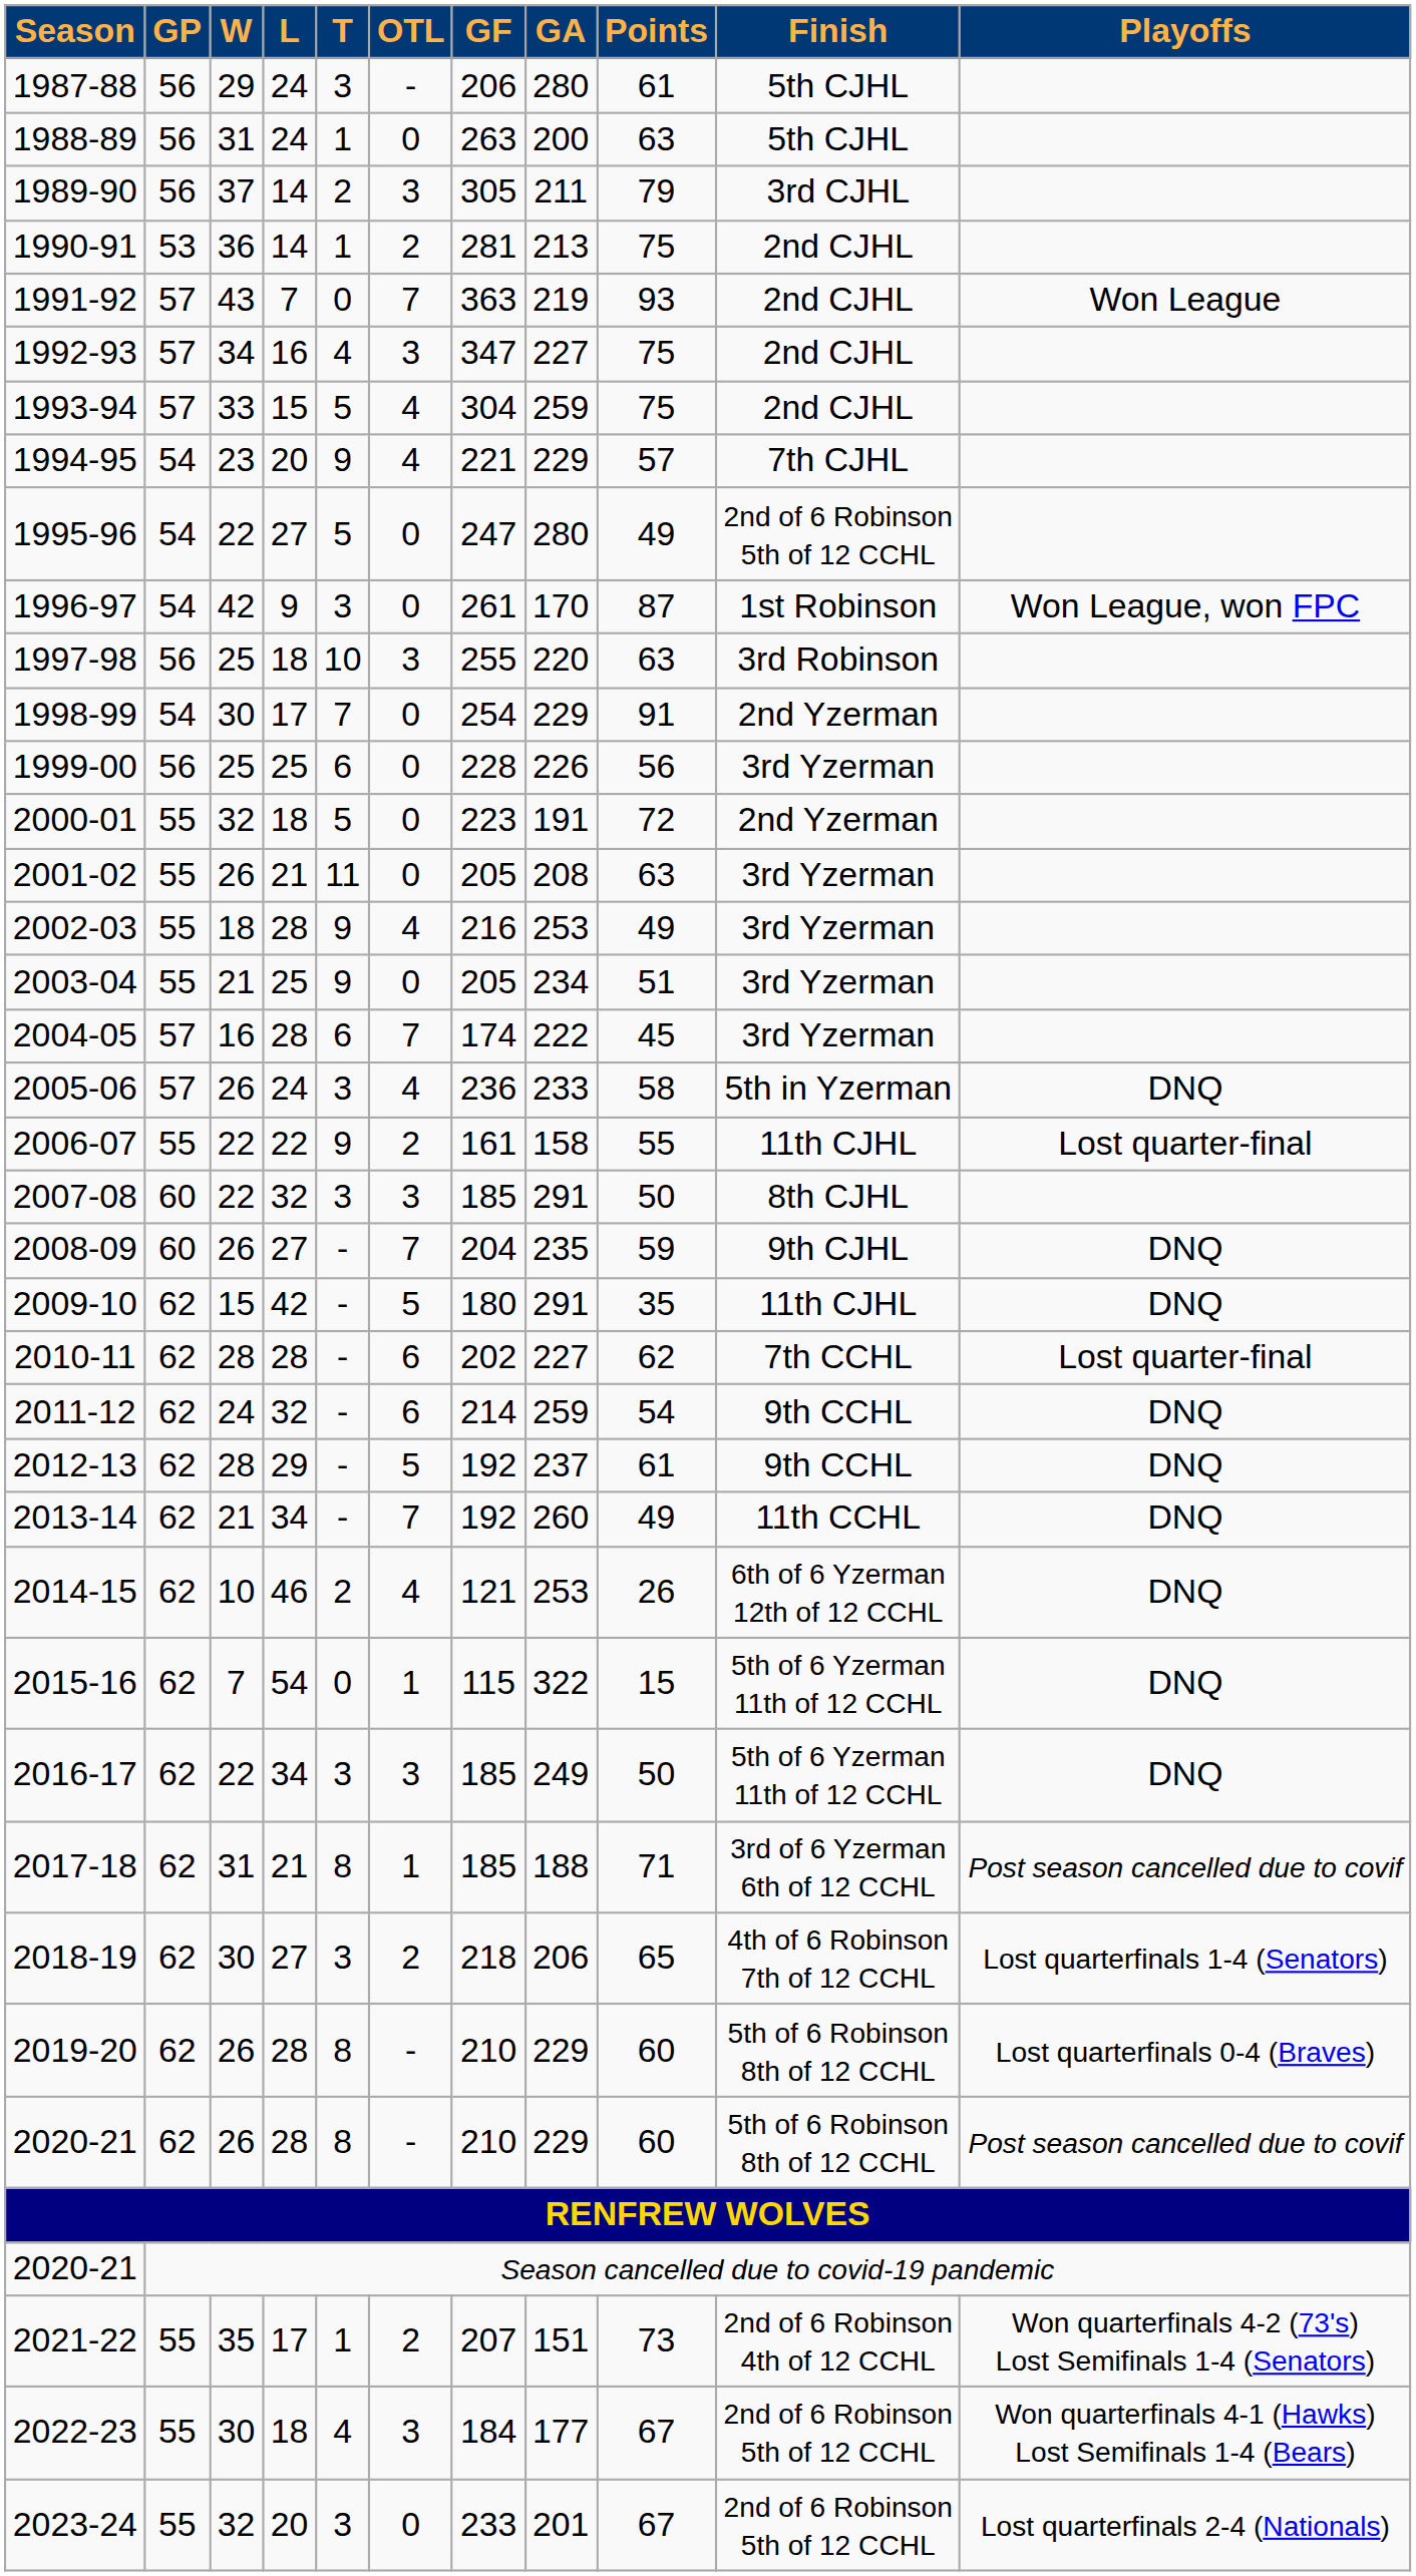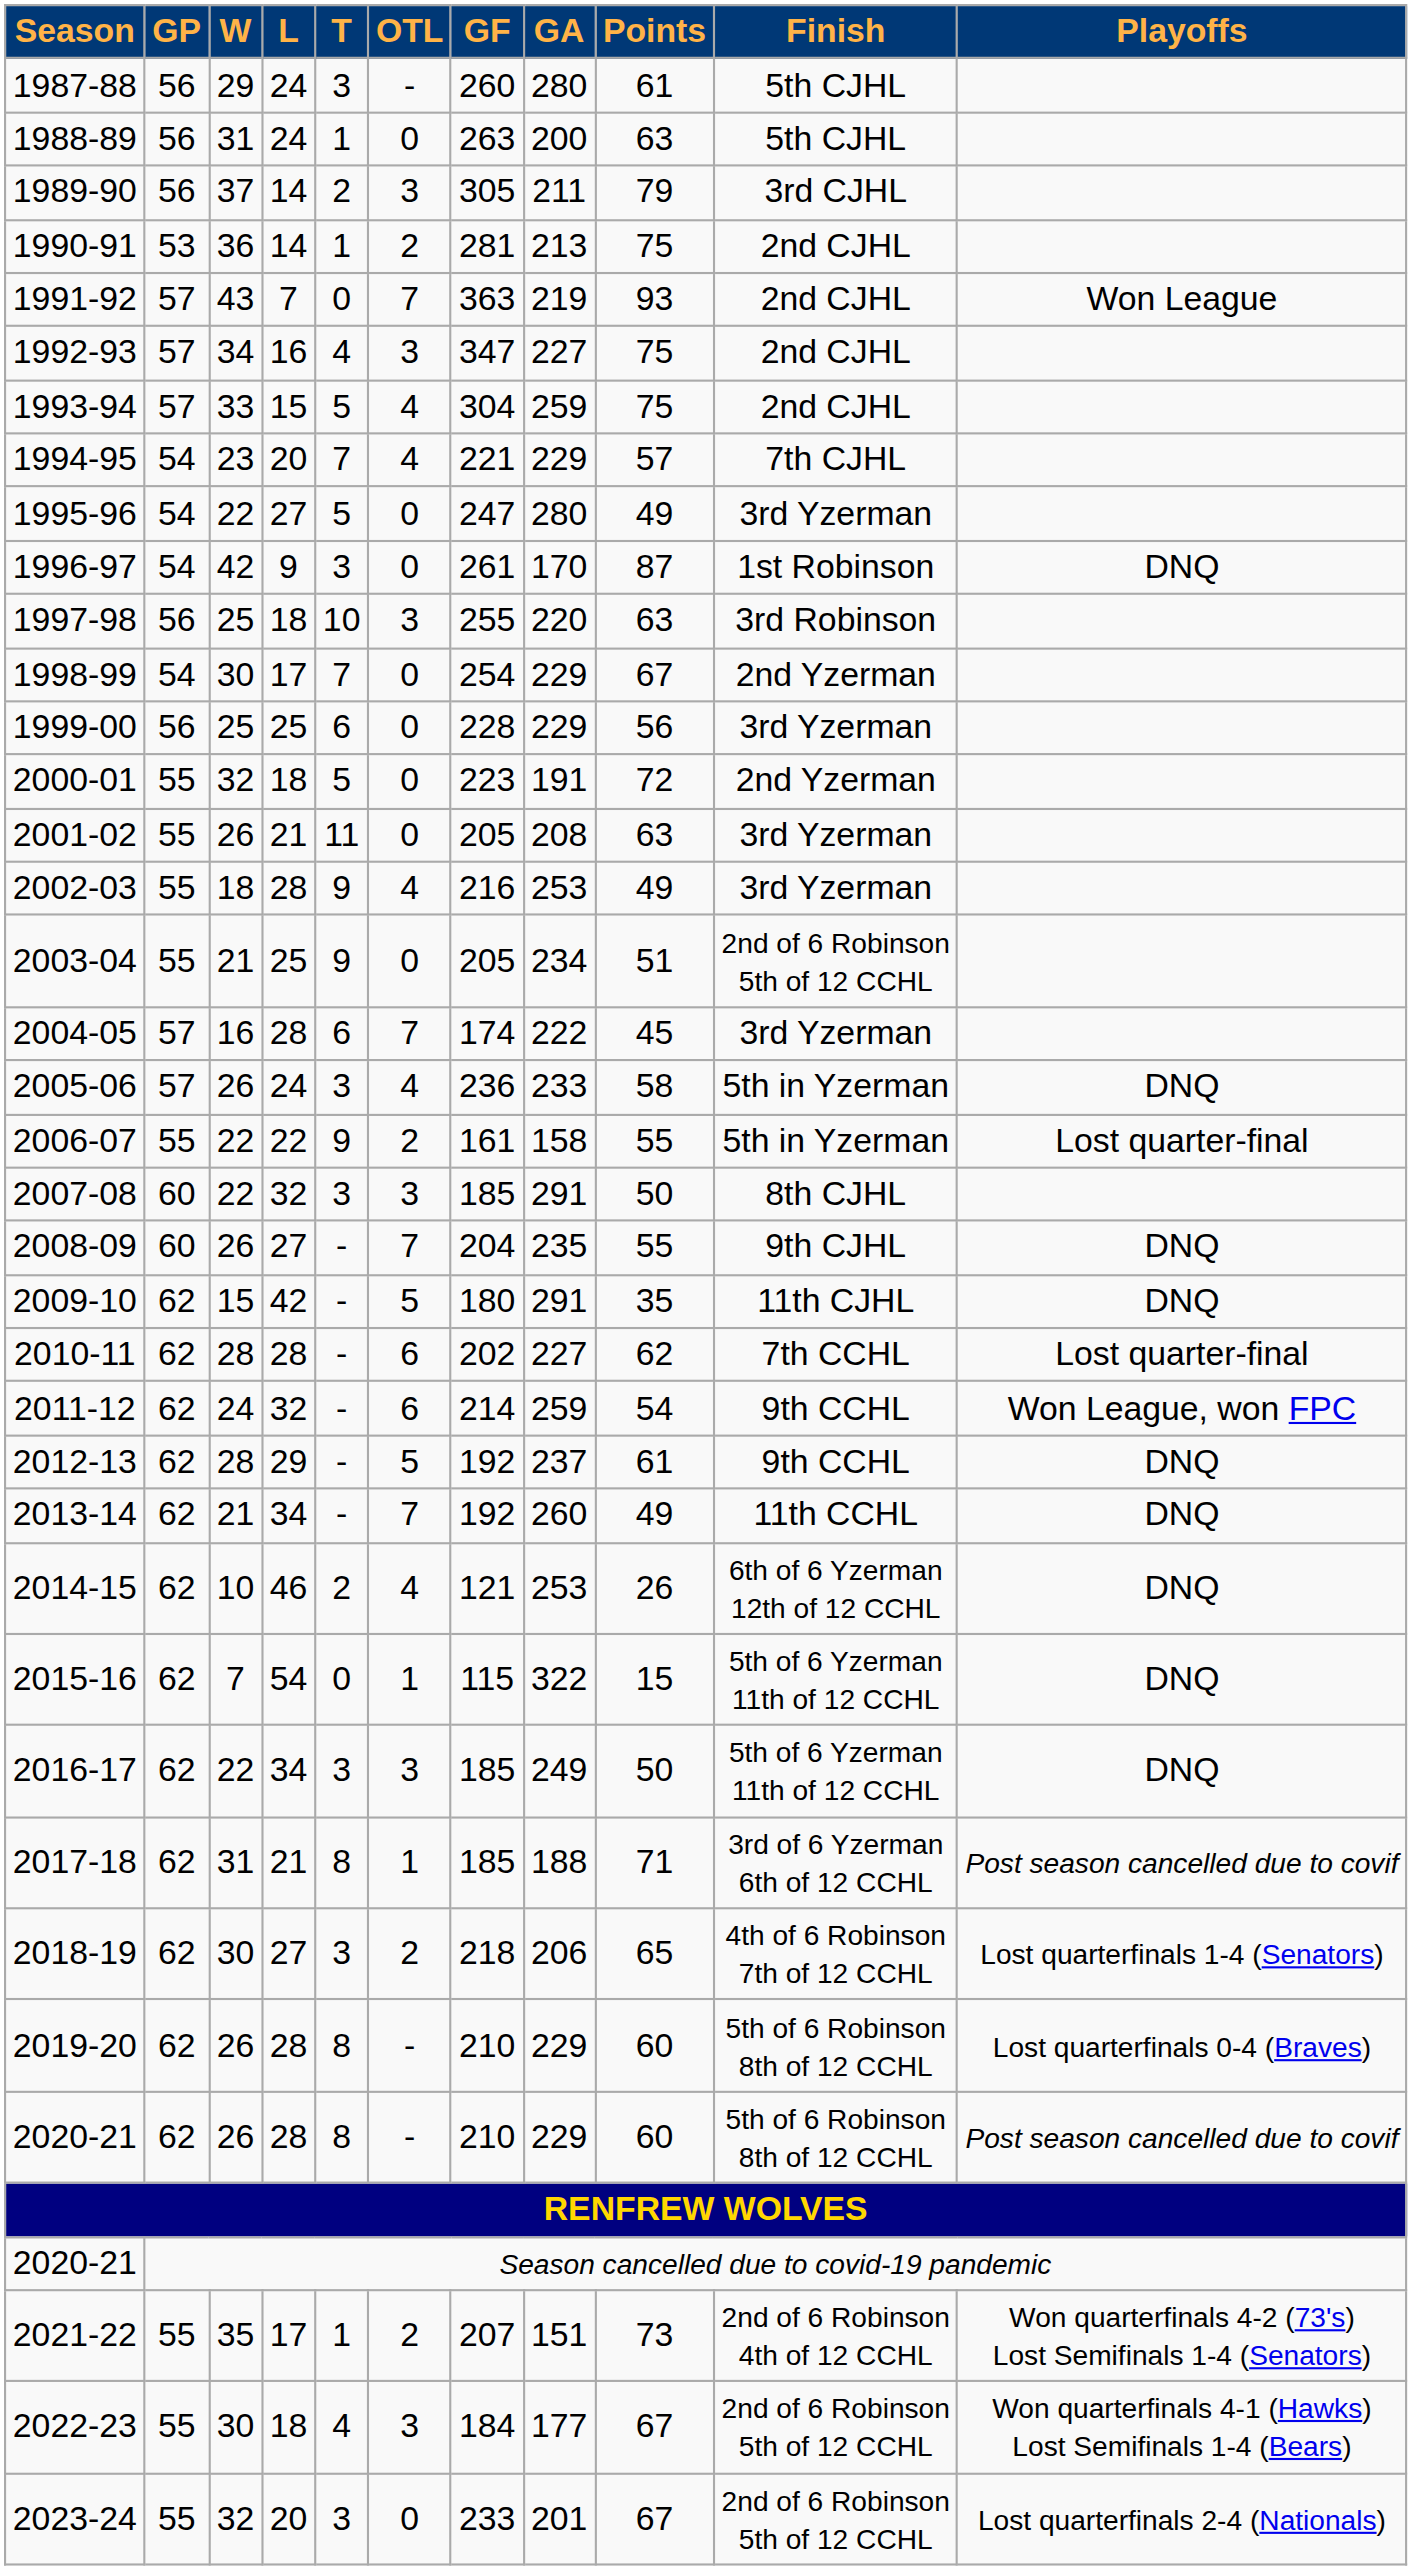 <table class="wikitable">
 <tr align="center" style="color:#FFB347" bgcolor="#003876">
 <td><strong>Season</strong></td>
 <td><strong>GP </strong></td>
 <td><strong> W </strong></td>
 <td><strong> L </strong></td>
 <td><strong> T </strong></td>
 <td><strong>OTL</strong></td>
 <td><strong>GF </strong></td>
 <td><strong>GA </strong></td>
 <td><strong>Points</strong></td>
 <td><strong>Finish</strong></td>
 <td><strong>Playoffs</strong></td>
 </tr>
 <tr align="center">
 <td>1987-88</td>
 <td>56</td>
 <td>29</td>
 <td>24</td>
 <td>3</td>
 <td>-</td>
-<td>206</td>
+<td>260</td>
 <td>280</td>
 <td>61</td>
 <td>5th CJHL</td>
 <td></td>
 </tr>
 <tr align="center">
 <td>1988-89</td>
 <td>56</td>
 <td>31</td>
 <td>24</td>
 <td>1</td>
 <td>0</td>
 <td>263</td>
 <td>200</td>
 <td>63</td>
 <td>5th CJHL</td>
 <td></td>
 </tr>
 <tr align="center">
 <td>1989-90</td>
 <td>56</td>
 <td>37</td>
 <td>14</td>
 <td>2</td>
 <td>3</td>
 <td>305</td>
 <td>211</td>
 <td>79</td>
 <td>3rd CJHL</td>
 <td></td>
 </tr>
 <tr align="center">
 <td>1990-91</td>
 <td>53</td>
 <td>36</td>
 <td>14</td>
 <td>1</td>
 <td>2</td>
 <td>281</td>
 <td>213</td>
 <td>75</td>
 <td>2nd CJHL</td>
 <td></td>
 </tr>
 <tr align="center">
 <td>1991-92</td>
 <td>57</td>
 <td>43</td>
 <td>7</td>
 <td>0</td>
 <td>7</td>
 <td>363</td>
 <td>219</td>
 <td>93</td>
 <td>2nd CJHL</td>
 <td>Won League</td>
 </tr>
 <tr align="center">
 <td>1992-93</td>
 <td>57</td>
 <td>34</td>
 <td>16</td>
 <td>4</td>
 <td>3</td>
 <td>347</td>
 <td>227</td>
 <td>75</td>
 <td>2nd CJHL</td>
 <td></td>
 </tr>
 <tr align="center">
 <td>1993-94</td>
 <td>57</td>
 <td>33</td>
 <td>15</td>
 <td>5</td>
 <td>4</td>
 <td>304</td>
 <td>259</td>
 <td>75</td>
 <td>2nd CJHL</td>
 <td></td>
 </tr>
 <tr align="center">
 <td>1994-95</td>
 <td>54</td>
 <td>23</td>
 <td>20</td>
-<td>9</td>
+<td>7</td>
 <td>4</td>
 <td>221</td>
 <td>229</td>
 <td>57</td>
 <td>7th CJHL</td>
 <td></td>
 </tr>
 <tr align="center">
 <td>1995-96</td>
 <td>54</td>
 <td>22</td>
 <td>27</td>
 <td>5</td>
 <td>0</td>
 <td>247</td>
 <td>280</td>
 <td>49</td>
-<td><small>2nd of 6 Robinson<br>5th of 12 CCHL </small></td>
+<td>3rd Yzerman</td>
 <td></td>
 </tr>
 <tr align="center">
 <td>1996-97</td>
 <td>54</td>
 <td>42</td>
 <td>9</td>
 <td>3</td>
 <td>0</td>
 <td>261</td>
 <td>170</td>
 <td>87</td>
 <td>1st Robinson</td>
-<td>Won League, won <a href='#'>FPC</a></td>
+<td>DNQ</td>
 </tr>
 <tr align="center">
 <td>1997-98</td>
 <td>56</td>
 <td>25</td>
 <td>18</td>
 <td>10</td>
 <td>3</td>
 <td>255</td>
 <td>220</td>
 <td>63</td>
 <td>3rd Robinson</td>
 <td></td>
 </tr>
 <tr align="center">
 <td>1998-99</td>
 <td>54</td>
 <td>30</td>
 <td>17</td>
 <td>7</td>
 <td>0</td>
 <td>254</td>
 <td>229</td>
-<td>91</td>
+<td>67</td>
 <td>2nd Yzerman</td>
 <td></td>
 </tr>
 <tr align="center">
 <td>1999-00</td>
 <td>56</td>
 <td>25</td>
 <td>25</td>
 <td>6</td>
 <td>0</td>
 <td>228</td>
-<td>226</td>
+<td>229</td>
 <td>56</td>
 <td>3rd Yzerman</td>
 <td></td>
 </tr>
 <tr align="center">
 <td>2000-01</td>
 <td>55</td>
 <td>32</td>
 <td>18</td>
 <td>5</td>
 <td>0</td>
 <td>223</td>
 <td>191</td>
 <td>72</td>
 <td>2nd Yzerman</td>
 <td></td>
 </tr>
 <tr align="center">
 <td>2001-02</td>
 <td>55</td>
 <td>26</td>
 <td>21</td>
 <td>11</td>
 <td>0</td>
 <td>205</td>
 <td>208</td>
 <td>63</td>
 <td>3rd Yzerman</td>
 <td></td>
 </tr>
 <tr align="center">
 <td>2002-03</td>
 <td>55</td>
 <td>18</td>
 <td>28</td>
 <td>9</td>
 <td>4</td>
 <td>216</td>
 <td>253</td>
 <td>49</td>
 <td>3rd Yzerman</td>
 <td></td>
 </tr>
 <tr align="center">
 <td>2003-04</td>
 <td>55</td>
 <td>21</td>
 <td>25</td>
 <td>9</td>
 <td>0</td>
 <td>205</td>
 <td>234</td>
 <td>51</td>
-<td>3rd Yzerman</td>
+<td><small>2nd of 6 Robinson<br>5th of 12 CCHL </small></td>
 <td></td>
 </tr>
 <tr align="center">
 <td>2004-05</td>
 <td>57</td>
 <td>16</td>
 <td>28</td>
 <td>6</td>
 <td>7</td>
 <td>174</td>
 <td>222</td>
 <td>45</td>
 <td>3rd Yzerman</td>
 <td></td>
 </tr>
 <tr align="center">
 <td>2005-06</td>
 <td>57</td>
 <td>26</td>
 <td>24</td>
 <td>3</td>
 <td>4</td>
 <td>236</td>
 <td>233</td>
 <td>58</td>
 <td>5th in Yzerman</td>
 <td>DNQ</td>
 </tr>
 <tr align="center">
 <td>2006-07</td>
 <td>55</td>
 <td>22</td>
 <td>22</td>
 <td>9</td>
 <td>2</td>
 <td>161</td>
 <td>158</td>
 <td>55</td>
-<td>11th CJHL</td>
+<td>5th in Yzerman</td>
 <td>Lost quarter-final</td>
 </tr>
 <tr align="center">
 <td>2007-08</td>
 <td>60</td>
 <td>22</td>
 <td>32</td>
 <td>3</td>
 <td>3</td>
 <td>185</td>
 <td>291</td>
 <td>50</td>
 <td>8th CJHL</td>
 <td></td>
 </tr>
 <tr align="center">
 <td>2008-09</td>
 <td>60</td>
 <td>26</td>
 <td>27</td>
 <td>-</td>
 <td>7</td>
 <td>204</td>
 <td>235</td>
-<td>59</td>
+<td>55</td>
 <td>9th CJHL</td>
 <td>DNQ</td>
 </tr>
 <tr align="center">
 <td>2009-10</td>
 <td>62</td>
 <td>15</td>
 <td>42</td>
 <td>-</td>
 <td>5</td>
 <td>180</td>
 <td>291</td>
 <td>35</td>
 <td>11th CJHL</td>
 <td>DNQ</td>
 </tr>
 <tr align="center">
 <td>2010-11</td>
 <td>62</td>
 <td>28</td>
 <td>28</td>
 <td>-</td>
 <td>6</td>
 <td>202</td>
 <td>227</td>
 <td>62</td>
 <td>7th CCHL</td>
 <td>Lost quarter-final</td>
 </tr>
 <tr align="center">
 <td>2011-12</td>
 <td>62</td>
 <td>24</td>
 <td>32</td>
 <td>-</td>
 <td>6</td>
 <td>214</td>
 <td>259</td>
 <td>54</td>
 <td>9th CCHL</td>
-<td>DNQ</td>
+<td>Won League, won <a href='#'>FPC</a></td>
 </tr>
 <tr align="center">
 <td>2012-13</td>
 <td>62</td>
 <td>28</td>
 <td>29</td>
 <td>-</td>
 <td>5</td>
 <td>192</td>
 <td>237</td>
 <td>61</td>
 <td>9th CCHL</td>
 <td>DNQ</td>
 </tr>
 <tr align="center">
 <td>2013-14</td>
 <td>62</td>
 <td>21</td>
 <td>34</td>
 <td>-</td>
 <td>7</td>
 <td>192</td>
 <td>260</td>
 <td>49</td>
 <td>11th CCHL</td>
 <td>DNQ</td>
 </tr>
 <tr align="center">
 <td>2014-15</td>
 <td>62</td>
 <td>10</td>
 <td>46</td>
 <td>2</td>
 <td>4</td>
 <td>121</td>
 <td>253</td>
 <td>26</td>
 <td><small>6th of 6 Yzerman<br>12th of 12 CCHL </small></td>
 <td>DNQ</td>
 </tr>
 <tr align="center">
 <td>2015-16</td>
 <td>62</td>
 <td>7</td>
 <td>54</td>
 <td>0</td>
 <td>1</td>
 <td>115</td>
 <td>322</td>
 <td>15</td>
 <td><small>5th of 6 Yzerman<br>11th of 12 CCHL </small></td>
 <td>DNQ</td>
 </tr>
 <tr align="center">
 <td>2016-17</td>
 <td>62</td>
 <td>22</td>
 <td>34</td>
 <td>3</td>
 <td>3</td>
 <td>185</td>
 <td>249</td>
 <td>50</td>
 <td><small>5th of 6 Yzerman<br>11th of 12 CCHL </small></td>
 <td>DNQ</td>
 </tr>
 <tr align="center">
 <td>2017-18</td>
 <td>62</td>
 <td>31</td>
 <td>21</td>
 <td>8</td>
 <td>1</td>
 <td>185</td>
 <td>188</td>
 <td>71</td>
 <td><small>3rd of 6 Yzerman<br>6th of 12 CCHL </small></td>
 <td><small><em>Post season cancelled due to covif</em></small></td>
 </tr>
 <tr align="center">
 <td>2018-19</td>
 <td>62</td>
 <td>30</td>
 <td>27</td>
 <td>3</td>
 <td>2</td>
 <td>218</td>
 <td>206</td>
 <td>65</td>
 <td><small>4th of 6 Robinson<br>7th of 12 CCHL </small></td>
 <td><small>Lost quarterfinals 1-4 (<a href='#'>Senators</a>)</small></td>
 </tr>
 <tr align="center">
 <td>2019-20</td>
 <td>62</td>
 <td>26</td>
 <td>28</td>
 <td>8</td>
 <td>-</td>
 <td>210</td>
 <td>229</td>
 <td>60</td>
 <td><small>5th of 6 Robinson<br>8th of 12 CCHL </small></td>
 <td><small>Lost quarterfinals 0-4 (<a href='#'>Braves</a>)</small></td>
 </tr>
 <tr align="center">
 <td>2020-21</td>
 <td>62</td>
 <td>26</td>
 <td>28</td>
 <td>8</td>
 <td>-</td>
 <td>210</td>
 <td>229</td>
 <td>60</td>
 <td><small>5th of 6 Robinson<br>8th of 12 CCHL </small></td>
 <td><small><em>Post season cancelled due to covif</em></small></td>
 </tr>
 <tr align="center"  bgcolor="navy"  style="color:gold">
 <td colspan=11><strong>RENFREW WOLVES</strong></td>
 </tr>
 <tr align="center">
 <td>2020-21</td>
 <td colspan=10><small><em>Season cancelled due to covid-19 pandemic</em></small></td>
 </tr>
 <tr align="center">
 <td>2021-22</td>
 <td>55</td>
 <td>35</td>
 <td>17</td>
 <td>1</td>
 <td>2</td>
 <td>207</td>
 <td>151</td>
 <td>73</td>
 <td><small>2nd of 6 Robinson<br>4th of 12 CCHL </small></td>
 <td><small>Won quarterfinals 4-2 (<a href='#'>73's</a>)<br>Lost Semifinals 1-4 (<a href='#'>Senators</a>)</small></td>
 </tr>
 <tr align="center">
 <td>2022-23</td>
 <td>55</td>
 <td>30</td>
 <td>18</td>
 <td>4</td>
 <td>3</td>
 <td>184</td>
 <td>177</td>
 <td>67</td>
 <td><small>2nd of 6 Robinson<br>5th of 12 CCHL </small></td>
 <td><small>Won quarterfinals 4-1 (<a href='#'>Hawks</a>)<br>Lost Semifinals 1-4 (<a href='#'>Bears</a>)</small></td>
 </tr>
 <tr align="center">
 <td>2023-24</td>
 <td>55</td>
 <td>32</td>
 <td>20</td>
 <td>3</td>
 <td>0</td>
 <td>233</td>
 <td>201</td>
 <td>67</td>
 <td><small>2nd of 6 Robinson<br>5th of 12 CCHL </small></td>
 <td><small>Lost quarterfinals 2-4 (<a href='#'>Nationals</a>)</small></td>
 </tr>
 </table>
